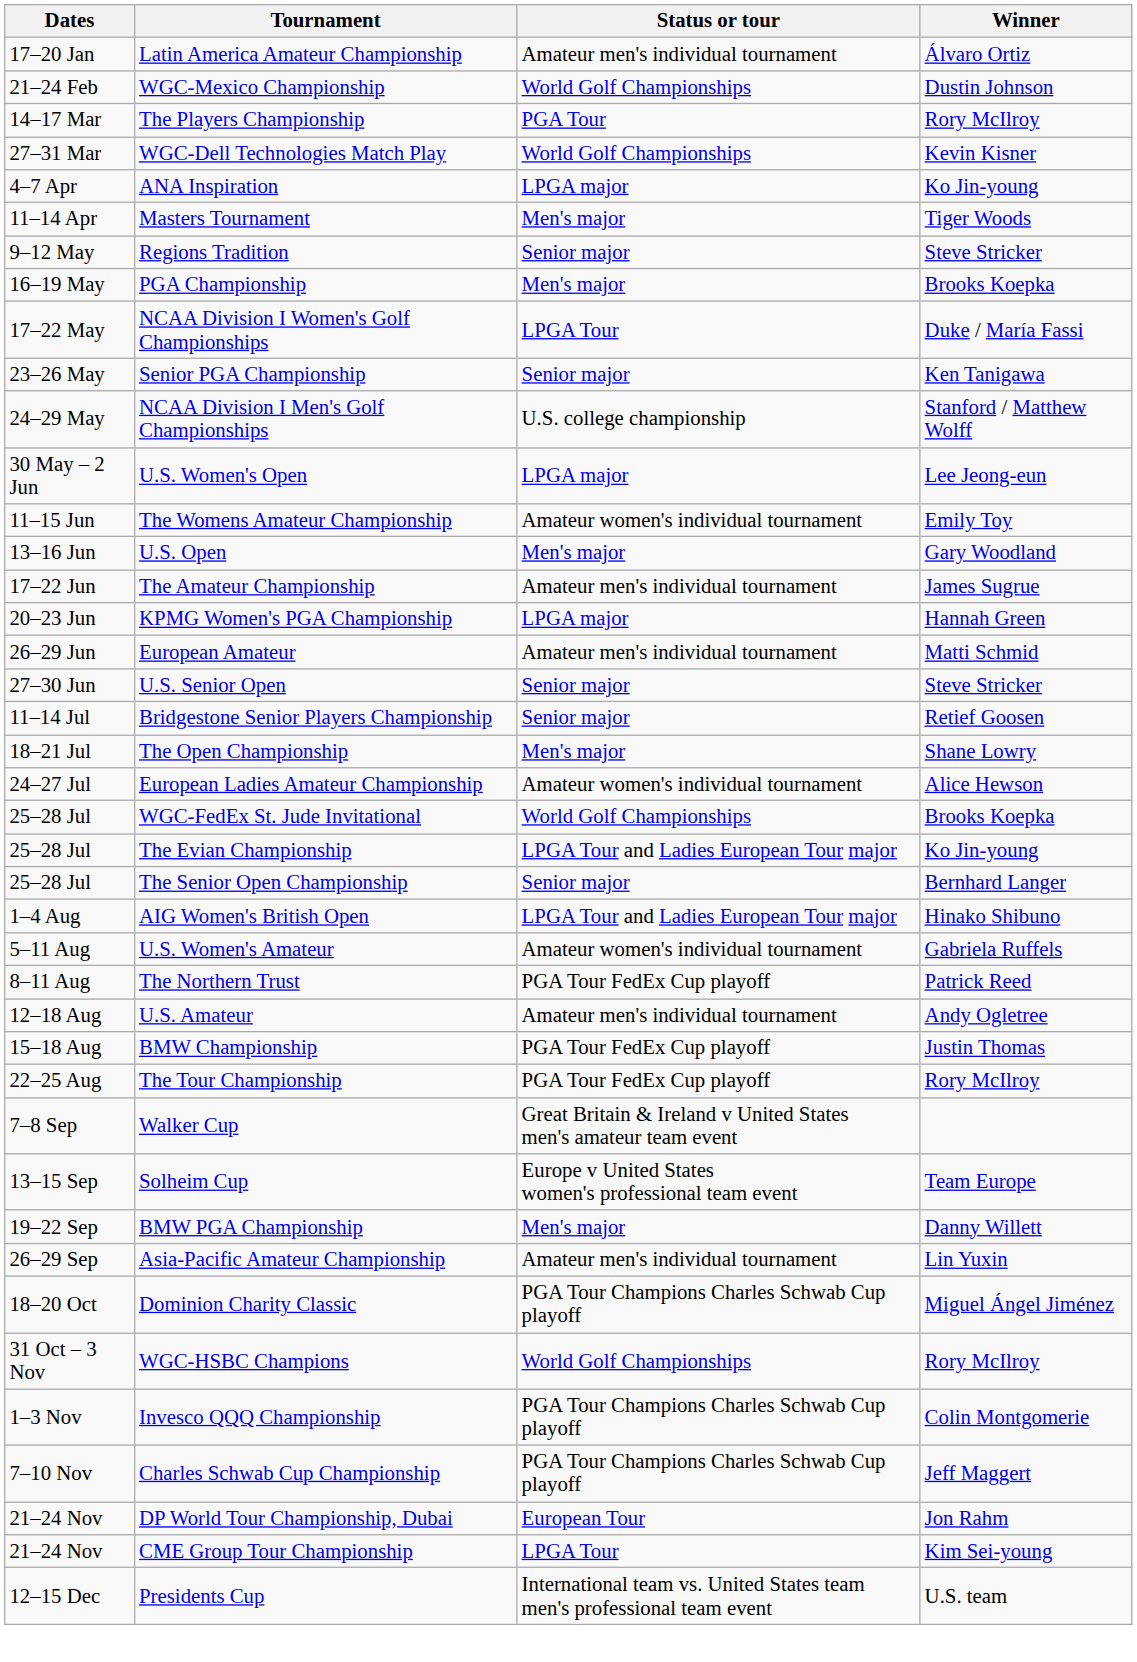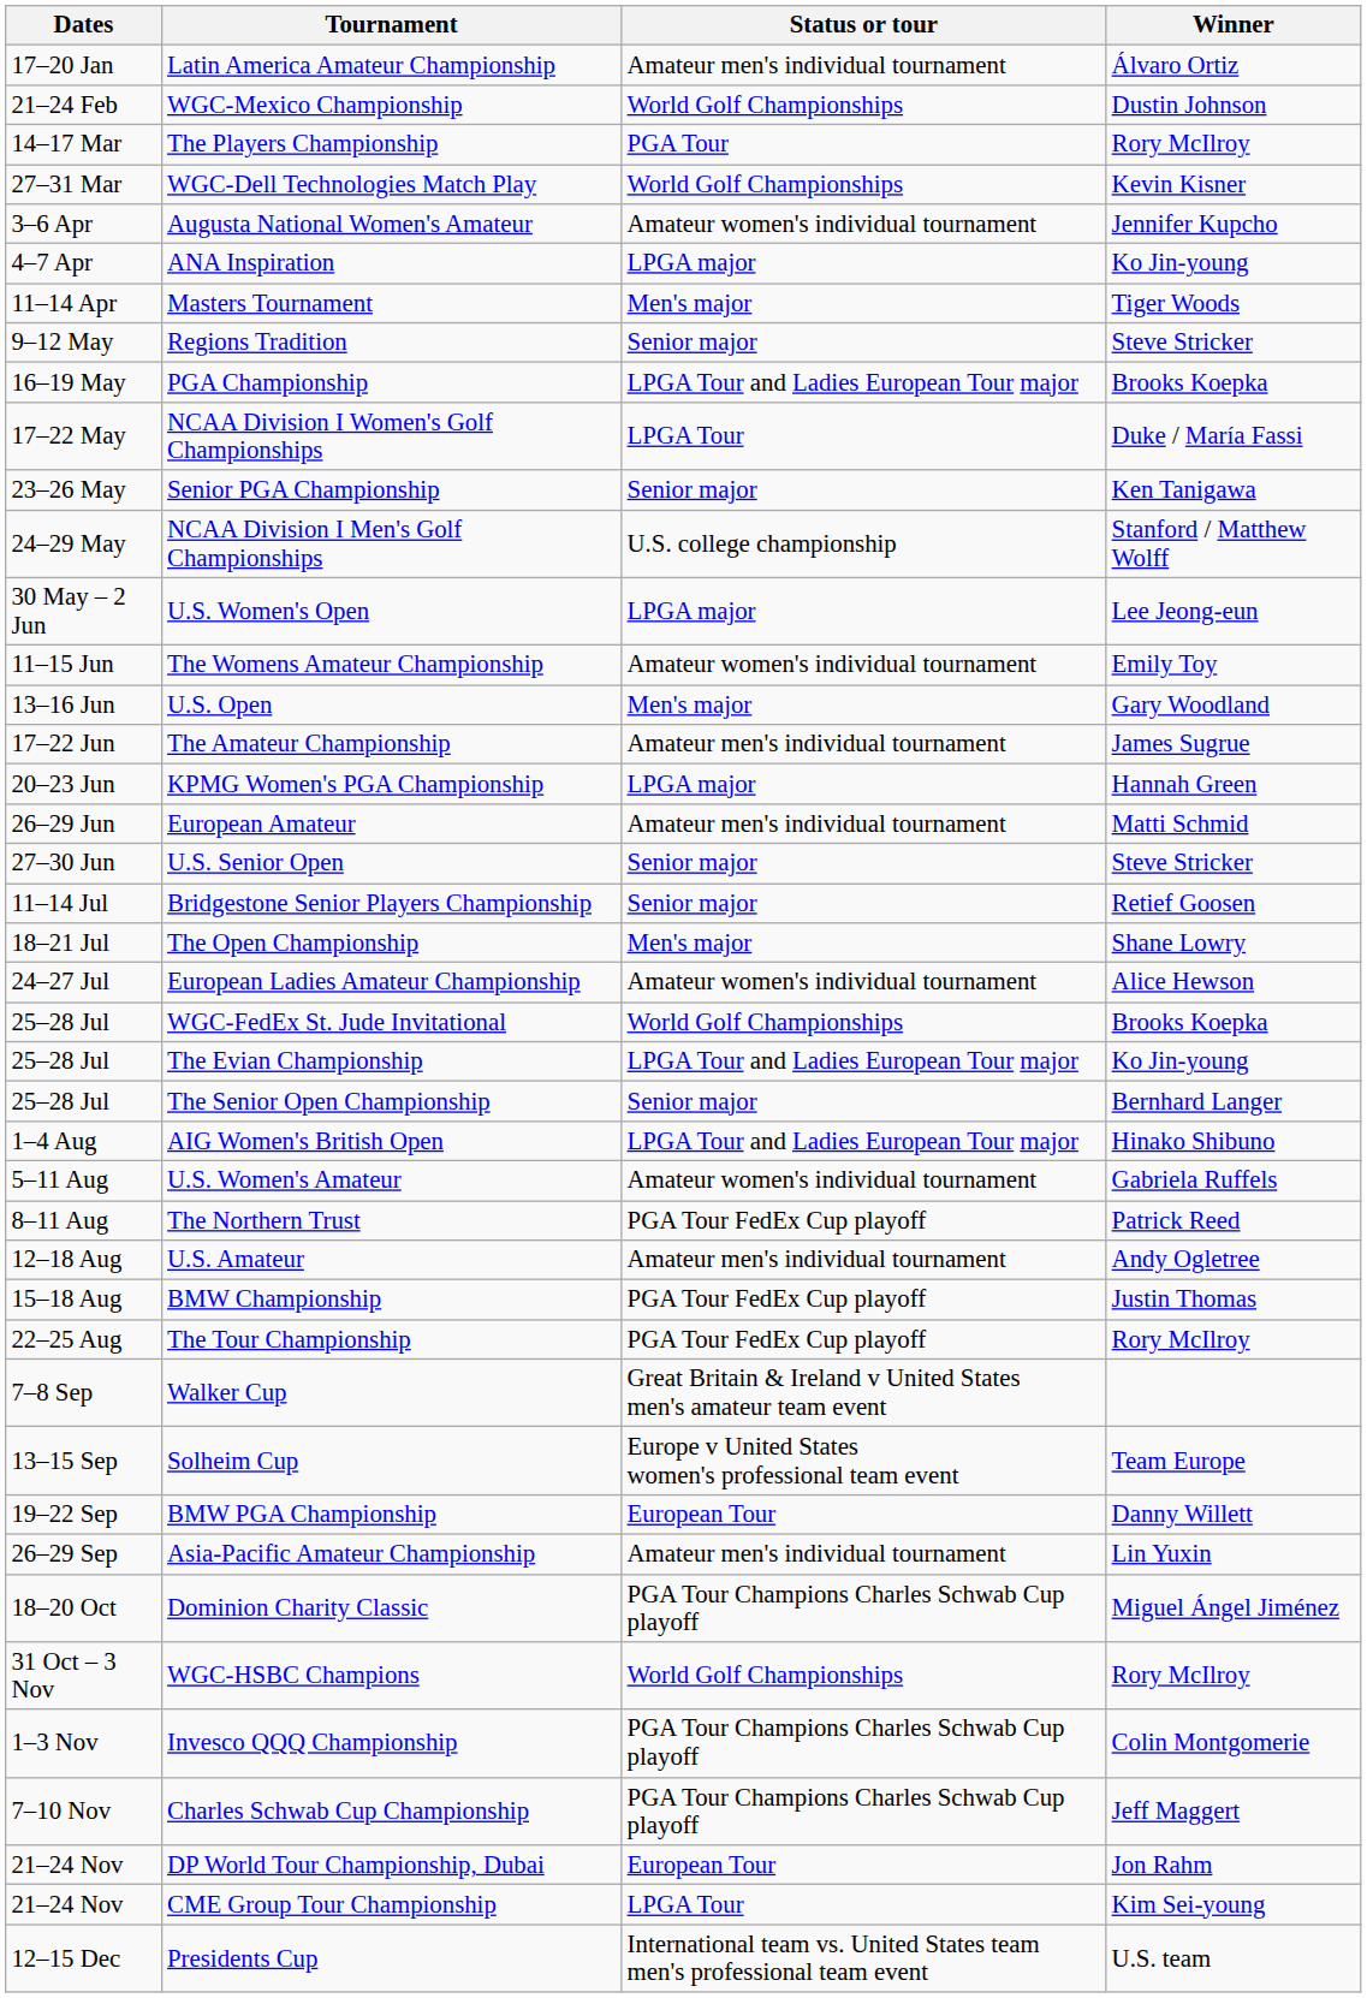 <table class="wikitable">
 <tr>
 <th>Dates</th>
 <th>Tournament</th>
 <th>Status or tour</th>
 <th>Winner</th>
 </tr>
 <tr>
 <td>17–20 Jan</td>
 <td><a href='#'>Latin America Amateur Championship</a></td>
 <td>Amateur men's individual tournament</td>
 <td> <a href='#'>Álvaro Ortiz</a></td>
 </tr>
 <tr>
 <td>21–24 Feb</td>
 <td><a href='#'>WGC-Mexico Championship</a></td>
 <td><a href='#'>World Golf Championships</a></td>
 <td> <a href='#'>Dustin Johnson</a></td>
 </tr>
 <tr>
 <td>14–17 Mar</td>
 <td><a href='#'>The Players Championship</a></td>
 <td><a href='#'>PGA Tour</a></td>
 <td> <a href='#'>Rory McIlroy</a></td>
 </tr>
 <tr>
 <td>27–31 Mar</td>
 <td><a href='#'>WGC-Dell Technologies Match Play</a></td>
 <td><a href='#'>World Golf Championships</a></td>
 <td> <a href='#'>Kevin Kisner</a></td>
 </tr>
 <tr>
+<td>3–6 Apr</td>
+<td><a href='#'>Augusta National Women's Amateur</a></td>
+<td>Amateur women's individual tournament</td>
+<td> <a href='#'>Jennifer Kupcho</a></td>
+</tr>
+<tr>
 <td>4–7 Apr</td>
 <td><a href='#'>ANA Inspiration</a></td>
 <td><a href='#'>LPGA major</a></td>
 <td> <a href='#'>Ko Jin-young</a></td>
 </tr>
 <tr>
 <td>11–14 Apr</td>
 <td><a href='#'>Masters Tournament</a></td>
 <td><a href='#'>Men's major</a></td>
 <td> <a href='#'>Tiger Woods</a></td>
 </tr>
 <tr>
 <td>9–12 May</td>
 <td><a href='#'>Regions Tradition</a></td>
 <td><a href='#'>Senior major</a></td>
 <td> <a href='#'>Steve Stricker</a></td>
 </tr>
 <tr>
 <td>16–19 May</td>
 <td><a href='#'>PGA Championship</a></td>
-<td><a href='#'>Men's major</a></td>
+<td><a href='#'>LPGA Tour</a> and <a href='#'>Ladies European Tour</a> <a href='#'>major</a></td>
 <td> <a href='#'>Brooks Koepka</a></td>
 </tr>
 <tr>
 <td>17–22 May</td>
 <td><a href='#'>NCAA Division I Women's Golf Championships</a></td>
 <td><a href='#'>LPGA Tour</a></td>
 <td><a href='#'>Duke</a> / <a href='#'>María Fassi</a></td>
 </tr>
 <tr>
 <td>23–26 May</td>
 <td><a href='#'>Senior PGA Championship</a></td>
 <td><a href='#'>Senior major</a></td>
 <td> <a href='#'>Ken Tanigawa</a></td>
 </tr>
 <tr>
 <td>24–29 May</td>
 <td><a href='#'>NCAA Division I Men's Golf Championships</a></td>
 <td>U.S. college championship</td>
 <td><a href='#'>Stanford</a> / <a href='#'>Matthew Wolff</a></td>
 </tr>
 <tr>
 <td>30 May – 2 Jun</td>
 <td><a href='#'>U.S. Women's Open</a></td>
 <td><a href='#'>LPGA major</a></td>
 <td> <a href='#'>Lee Jeong-eun</a></td>
 </tr>
 <tr>
 <td>11–15 Jun</td>
 <td><a href='#'>The Womens Amateur Championship</a></td>
 <td>Amateur women's individual tournament</td>
 <td> <a href='#'>Emily Toy</a></td>
 </tr>
 <tr>
 <td>13–16 Jun</td>
 <td><a href='#'>U.S. Open</a></td>
 <td><a href='#'>Men's major</a></td>
 <td> <a href='#'>Gary Woodland</a></td>
 </tr>
 <tr>
 <td>17–22 Jun</td>
 <td><a href='#'>The Amateur Championship</a></td>
 <td>Amateur men's individual tournament</td>
 <td> <a href='#'>James Sugrue</a></td>
 </tr>
 <tr>
 <td>20–23 Jun</td>
 <td><a href='#'>KPMG Women's PGA Championship</a></td>
 <td><a href='#'>LPGA major</a></td>
 <td> <a href='#'>Hannah Green</a></td>
 </tr>
 <tr>
 <td>26–29 Jun</td>
 <td><a href='#'>European Amateur</a></td>
 <td>Amateur men's individual tournament</td>
 <td> <a href='#'>Matti Schmid</a></td>
 </tr>
 <tr>
 <td>27–30 Jun</td>
 <td><a href='#'>U.S. Senior Open</a></td>
 <td><a href='#'>Senior major</a></td>
 <td> <a href='#'>Steve Stricker</a></td>
 </tr>
 <tr>
 <td>11–14 Jul</td>
 <td><a href='#'>Bridgestone Senior Players Championship</a></td>
 <td><a href='#'>Senior major</a></td>
 <td> <a href='#'>Retief Goosen</a></td>
 </tr>
 <tr>
 <td>18–21 Jul</td>
 <td><a href='#'>The Open Championship</a></td>
 <td><a href='#'>Men's major</a></td>
 <td> <a href='#'>Shane Lowry</a></td>
 </tr>
 <tr>
 <td>24–27 Jul</td>
 <td><a href='#'>European Ladies Amateur Championship</a></td>
 <td>Amateur women's individual tournament</td>
 <td> <a href='#'>Alice Hewson</a></td>
 </tr>
 <tr>
 <td>25–28 Jul</td>
 <td><a href='#'>WGC-FedEx St. Jude Invitational</a></td>
 <td><a href='#'>World Golf Championships</a></td>
 <td> <a href='#'>Brooks Koepka</a></td>
 </tr>
 <tr>
 <td>25–28 Jul</td>
 <td><a href='#'>The Evian Championship</a></td>
 <td><a href='#'>LPGA Tour</a> and <a href='#'>Ladies European Tour</a> <a href='#'>major</a></td>
 <td> <a href='#'>Ko Jin-young</a></td>
 </tr>
 <tr>
 <td>25–28 Jul</td>
 <td><a href='#'>The Senior Open Championship</a></td>
 <td><a href='#'>Senior major</a></td>
 <td> <a href='#'>Bernhard Langer</a></td>
 </tr>
 <tr>
 <td>1–4 Aug</td>
 <td><a href='#'>AIG Women's British Open</a></td>
 <td><a href='#'>LPGA Tour</a> and <a href='#'>Ladies European Tour</a> <a href='#'>major</a></td>
 <td> <a href='#'>Hinako Shibuno</a></td>
 </tr>
 <tr>
 <td>5–11 Aug</td>
 <td><a href='#'>U.S. Women's Amateur</a></td>
 <td>Amateur women's individual tournament</td>
 <td> <a href='#'>Gabriela Ruffels</a></td>
 </tr>
 <tr>
 <td>8–11 Aug</td>
 <td><a href='#'>The Northern Trust</a></td>
 <td>PGA Tour FedEx Cup playoff</td>
 <td> <a href='#'>Patrick Reed</a></td>
 </tr>
 <tr>
 <td>12–18 Aug</td>
 <td><a href='#'>U.S. Amateur</a></td>
 <td>Amateur men's individual tournament</td>
 <td> <a href='#'>Andy Ogletree</a></td>
 </tr>
 <tr>
 <td>15–18 Aug</td>
 <td><a href='#'>BMW Championship</a></td>
 <td>PGA Tour FedEx Cup playoff</td>
 <td> <a href='#'>Justin Thomas</a></td>
 </tr>
 <tr>
 <td>22–25 Aug</td>
 <td><a href='#'>The Tour Championship</a></td>
 <td>PGA Tour FedEx Cup playoff</td>
 <td> <a href='#'>Rory McIlroy</a></td>
 </tr>
 <tr>
 <td>7–8 Sep</td>
 <td><a href='#'>Walker Cup</a></td>
 <td>Great Britain & Ireland v United States<br>men's amateur team event</td>
 <td></td>
 </tr>
 <tr>
 <td>13–15 Sep</td>
 <td><a href='#'>Solheim Cup</a></td>
 <td>Europe v United States<br>women's professional team event</td>
 <td> <a href='#'>Team Europe</a></td>
 </tr>
 <tr>
 <td>19–22 Sep</td>
 <td><a href='#'>BMW PGA Championship</a></td>
-<td><a href='#'>Men's major</a></td>
+<td><a href='#'>European Tour</a></td>
 <td> <a href='#'>Danny Willett</a></td>
 </tr>
 <tr>
 <td>26–29 Sep</td>
 <td><a href='#'>Asia-Pacific Amateur Championship</a></td>
 <td>Amateur men's individual tournament</td>
 <td> <a href='#'>Lin Yuxin</a></td>
 </tr>
 <tr>
 <td>18–20 Oct</td>
 <td><a href='#'>Dominion Charity Classic</a></td>
 <td>PGA Tour Champions Charles Schwab Cup playoff</td>
 <td> <a href='#'>Miguel Ángel Jiménez</a></td>
 </tr>
 <tr>
 <td>31 Oct – 3 Nov</td>
 <td><a href='#'>WGC-HSBC Champions</a></td>
 <td><a href='#'>World Golf Championships</a></td>
 <td> <a href='#'>Rory McIlroy</a></td>
 </tr>
 <tr>
 <td>1–3 Nov</td>
 <td><a href='#'>Invesco QQQ Championship</a></td>
 <td>PGA Tour Champions Charles Schwab Cup playoff</td>
 <td> <a href='#'>Colin Montgomerie</a></td>
 </tr>
 <tr>
 <td>7–10 Nov</td>
 <td><a href='#'>Charles Schwab Cup Championship</a></td>
 <td>PGA Tour Champions Charles Schwab Cup playoff</td>
 <td> <a href='#'>Jeff Maggert</a></td>
 </tr>
 <tr>
 <td>21–24 Nov</td>
 <td><a href='#'>DP World Tour Championship, Dubai</a></td>
 <td><a href='#'>European Tour</a></td>
 <td> <a href='#'>Jon Rahm</a></td>
 </tr>
 <tr>
 <td>21–24 Nov</td>
 <td><a href='#'>CME Group Tour Championship</a></td>
 <td><a href='#'>LPGA Tour</a></td>
 <td> <a href='#'>Kim Sei-young</a></td>
 </tr>
 <tr>
 <td>12–15 Dec</td>
 <td><a href='#'>Presidents Cup</a></td>
 <td>International team vs. United States team<br>men's professional team event</td>
 <td> U.S. team</td>
 </tr>
 </table>
